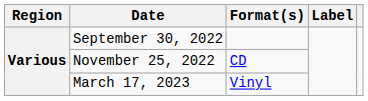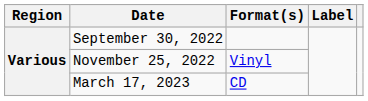 <table class="wikitable plainrowheaders">
 <tr>
 <th scope="col">Region</th>
 <th scope="col">Date</th>
 <th scope="col">Format(s)</th>
 <th scope="col">Label</th>
 <th scope="col"></th>
 </tr>
 <tr>
 <th rowspan="3" scope="row">Various</th>
 <td>September 30, 2022</td>
 <td></td>
 <td rowspan="3"></td>
 <td rowspan="3" align="center"></td>
 </tr>
 <tr>
 <td>November 25, 2022</td>
-<td><a href='#'>CD</a></td>
+<td><a href='#'>Vinyl</a></td>
 </tr>
 <tr>
 <td>March 17, 2023</td>
-<td><a href='#'>Vinyl</a></td>
+<td><a href='#'>CD</a></td>
 </tr>
 </table>
